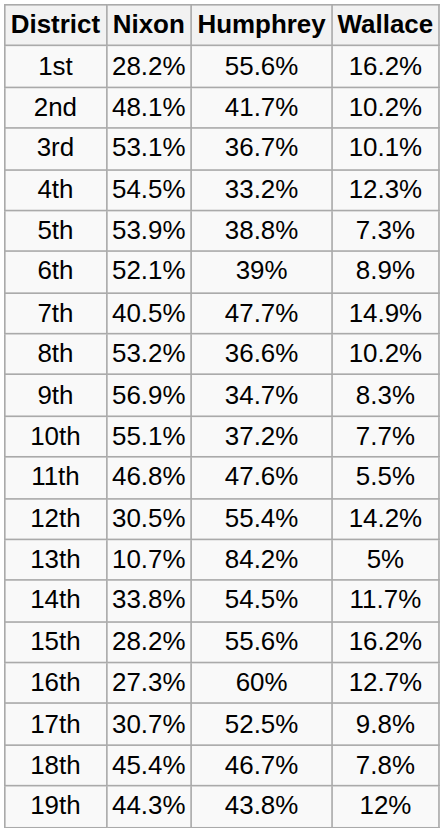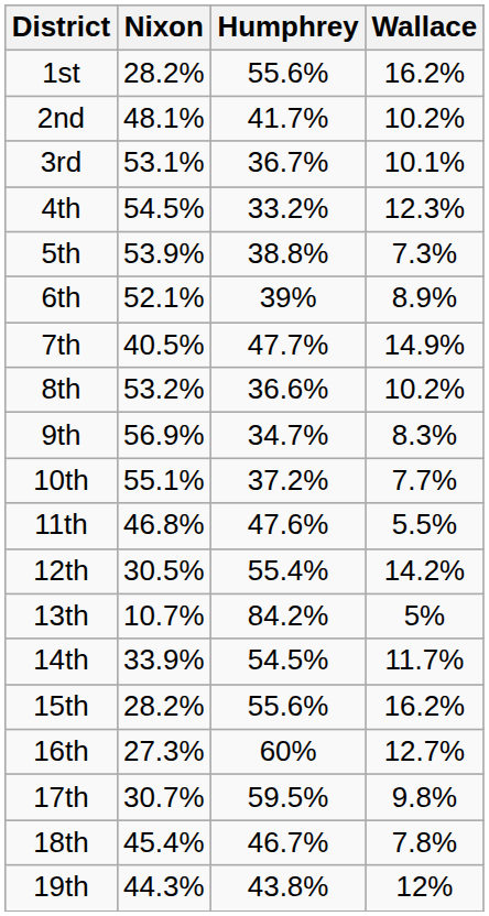 <table class="wikitable sortable" - style="text-align:center;">
 <tr>
 <th>District</th>
 <th>Nixon</th>
 <th>Humphrey</th>
 <th>Wallace</th>
 </tr>
 <tr>
 <td>1st</td>
 <td>28.2%</td>
 <td>55.6%</td>
 <td>16.2%</td>
 </tr>
 <tr>
 <td>2nd</td>
 <td>48.1%</td>
 <td>41.7%</td>
 <td>10.2%</td>
 </tr>
 <tr>
 <td>3rd</td>
 <td>53.1%</td>
 <td>36.7%</td>
 <td>10.1%</td>
 </tr>
 <tr>
 <td>4th</td>
 <td>54.5%</td>
 <td>33.2%</td>
 <td>12.3%</td>
 </tr>
 <tr>
 <td>5th</td>
 <td>53.9%</td>
 <td>38.8%</td>
 <td>7.3%</td>
 </tr>
 <tr>
 <td>6th</td>
 <td>52.1%</td>
 <td>39%</td>
 <td>8.9%</td>
 </tr>
 <tr>
 <td>7th</td>
 <td>40.5%</td>
 <td>47.7%</td>
 <td>14.9%</td>
 </tr>
 <tr>
 <td>8th</td>
 <td>53.2%</td>
 <td>36.6%</td>
 <td>10.2%</td>
 </tr>
 <tr>
 <td>9th</td>
 <td>56.9%</td>
 <td>34.7%</td>
 <td>8.3%</td>
 </tr>
 <tr>
 <td>10th</td>
 <td>55.1%</td>
 <td>37.2%</td>
 <td>7.7%</td>
 </tr>
 <tr>
 <td>11th</td>
 <td>46.8%</td>
 <td>47.6%</td>
 <td>5.5%</td>
 </tr>
 <tr>
 <td>12th</td>
 <td>30.5%</td>
 <td>55.4%</td>
 <td>14.2%</td>
 </tr>
 <tr>
 <td>13th</td>
 <td>10.7%</td>
 <td>84.2%</td>
 <td>5%</td>
 </tr>
 <tr>
 <td>14th</td>
-<td>33.8%</td>
+<td>33.9%</td>
 <td>54.5%</td>
 <td>11.7%</td>
 </tr>
 <tr>
 <td>15th</td>
 <td>28.2%</td>
 <td>55.6%</td>
 <td>16.2%</td>
 </tr>
 <tr>
 <td>16th</td>
 <td>27.3%</td>
 <td>60%</td>
 <td>12.7%</td>
 </tr>
 <tr>
 <td>17th</td>
 <td>30.7%</td>
-<td>52.5%</td>
+<td>59.5%</td>
 <td>9.8%</td>
 </tr>
 <tr>
 <td>18th</td>
 <td>45.4%</td>
 <td>46.7%</td>
 <td>7.8%</td>
 </tr>
 <tr>
 <td>19th</td>
 <td>44.3%</td>
 <td>43.8%</td>
 <td>12%</td>
 </tr>
 </table>
